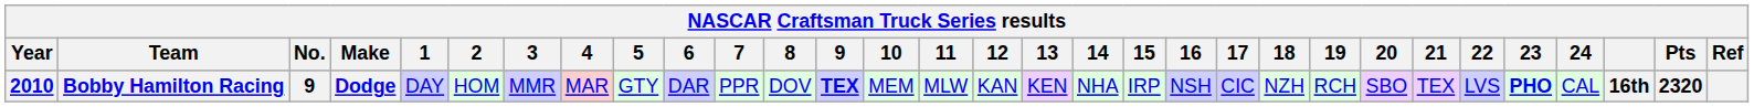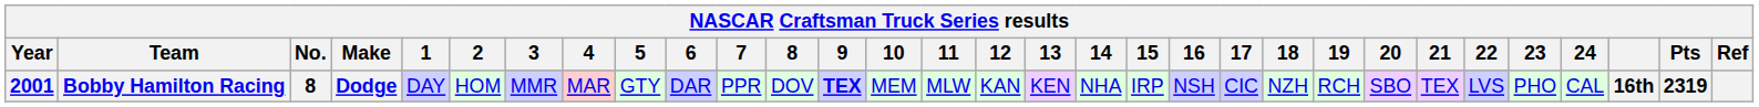 <table class="wikitable" style="text-align:center; font-size:75%">
 <tr>
 <th colspan=45><a href='#'>NASCAR</a> <a href='#'>Craftsman Truck Series</a> results</th>
 </tr>
 <tr>
 <th>Year</th>
 <th>Team</th>
 <th>No.</th>
 <th>Make</th>
 <th>1</th>
 <th>2</th>
 <th>3</th>
 <th>4</th>
 <th>5</th>
 <th>6</th>
 <th>7</th>
 <th>8</th>
 <th>9</th>
 <th>10</th>
 <th>11</th>
 <th>12</th>
 <th>13</th>
 <th>14</th>
 <th>15</th>
 <th>16</th>
 <th>17</th>
 <th>18</th>
 <th>19</th>
 <th>20</th>
 <th>21</th>
 <th>22</th>
 <th>23</th>
 <th>24</th>
 <th></th>
 <th>Pts</th>
 <th>Ref</th>
 </tr>
 <tr>
-<th><a href='#'>2010</a></th>
+<th><a href='#'>2001</a></th>
 <th><a href='#'>Bobby Hamilton Racing</a></th>
-<th>9</th>
+<th>8</th>
 <th><a href='#'>Dodge</a></th>
 <td style="background:#CFCFFF;"><a href='#'>DAY</a><br></td>
 <td style="background:#DFFFDF;"><a href='#'>HOM</a><br></td>
 <td style="background:#CFCFFF;"><a href='#'>MMR</a><br></td>
 <td style="background:#FFCFCF;"><a href='#'>MAR</a><br></td>
 <td style="background:#DFFFDF;"><a href='#'>GTY</a><br></td>
 <td style="background:#CFCFFF;"><a href='#'>DAR</a><br></td>
 <td style="background:#DFFFDF;"><a href='#'>PPR</a><br></td>
 <td style="background:#DFFFDF;"><a href='#'>DOV</a><br></td>
 <td style="background:#CFCFFF;"><strong><a href='#'>TEX</a><br></strong></td>
 <td style="background:#DFFFDF;"><a href='#'>MEM</a><br></td>
 <td style="background:#DFFFDF;"><a href='#'>MLW</a><br></td>
 <td style="background:#DFFFDF;"><a href='#'>KAN</a><br></td>
 <td style="background:#EFCFFF;"><a href='#'>KEN</a><br></td>
 <td style="background:#DFFFDF;"><a href='#'>NHA</a><br></td>
 <td style="background:#DFFFDF;"><a href='#'>IRP</a><br></td>
 <td style="background:#CFCFFF;"><a href='#'>NSH</a><br></td>
 <td style="background:#CFCFFF;"><a href='#'>CIC</a><br></td>
 <td style="background:#DFFFDF;"><a href='#'>NZH</a><br></td>
 <td style="background:#DFFFDF;"><a href='#'>RCH</a><br></td>
 <td style="background:#EFCFFF;"><a href='#'>SBO</a><br></td>
 <td style="background:#EFCFFF;"><a href='#'>TEX</a><br></td>
 <td style="background:#CFCFFF;"><a href='#'>LVS</a><br></td>
-<td style="background:#DFFFDF;"><strong><a href='#'>PHO</a><br></strong></td>
+<td style="background:#DFFFDF;"><a href='#'>PHO</a><br></td>
 <td style="background:#DFFFDF;"><a href='#'>CAL</a><br></td>
 <th>16th</th>
-<th>2320</th>
+<th>2319</th>
 <th></th>
 </tr>
 </table>
